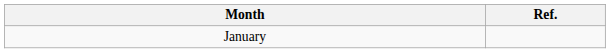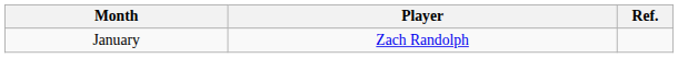 <table class="wikitable sortable">
 <tr>
 <th width=20%>Month</th>
+<th width=35%>Player</th>
 <th style="width:5%;" class="unsortable">Ref.</th>
 </tr>
 <tr style="text-align:center;">
 <td>January</td>
+<td><a href='#'>Zach Randolph</a></td>
 <td></td>
 </tr>
 </table>
